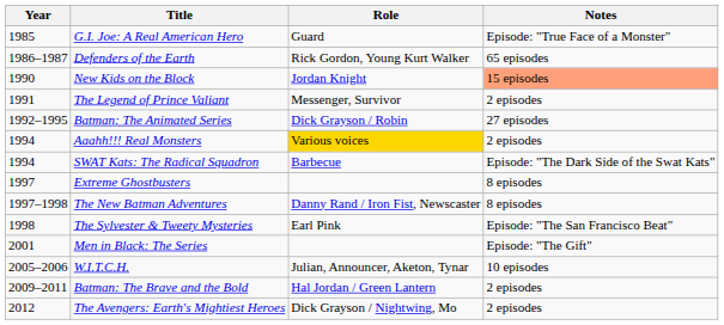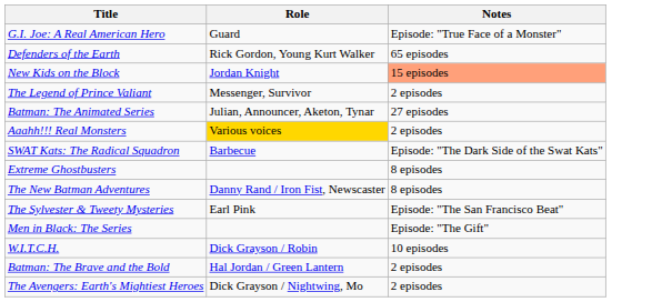 <table class="wikitable sortable">
 <tr>
-<th>Year</th>
 <th>Title</th>
 <th>Role</th>
 <th>Notes</th>
 </tr>
 <tr>
-<td>1985</td>
 <td><em><a href='#'>G.I. Joe: A Real American Hero</a></em></td>
 <td>Guard</td>
 <td>Episode: "True Face of a Monster"</td>
 </tr>
 <tr>
-<td>1986–1987</td>
 <td><em><a href='#'>Defenders of the Earth</a></em></td>
 <td>Rick Gordon, Young Kurt Walker</td>
 <td>65 episodes</td>
 </tr>
 <tr>
-<td>1990</td>
 <td><em><a href='#'>New Kids on the Block</a></em></td>
 <td><a href='#'>Jordan Knight</a></td>
 <td style="background: lightsalmon;">15 episodes</td>
 </tr>
 <tr>
-<td>1991</td>
 <td><em><a href='#'>The Legend of Prince Valiant</a></em></td>
 <td>Messenger, Survivor</td>
 <td>2 episodes</td>
 </tr>
 <tr>
-<td>1992–1995</td>
 <td><em><a href='#'>Batman: The Animated Series</a></em></td>
-<td><a href='#'>Dick Grayson / Robin</a></td>
+<td>Julian, Announcer, Aketon, Tynar</td>
 <td>27 episodes</td>
 </tr>
 <tr>
-<td>1994</td>
 <td><em><a href='#'>Aaahh!!! Real Monsters</a></em></td>
 <td style="background: gold;">Various voices</td>
 <td>2 episodes</td>
 </tr>
 <tr>
-<td>1994</td>
 <td><em><a href='#'>SWAT Kats: The Radical Squadron</a></em></td>
 <td><a href='#'>Barbecue</a></td>
 <td>Episode: "The Dark Side of the Swat Kats"</td>
 </tr>
 <tr>
-<td>1997</td>
 <td><em><a href='#'>Extreme Ghostbusters</a></em></td>
 <td></td>
 <td>8 episodes</td>
 </tr>
 <tr>
-<td>1997–1998</td>
 <td><em><a href='#'>The New Batman Adventures</a></em></td>
 <td><a href='#'>Danny Rand / Iron Fist</a>, Newscaster</td>
 <td>8 episodes</td>
 </tr>
 <tr>
-<td>1998</td>
 <td><em><a href='#'>The Sylvester & Tweety Mysteries</a></em></td>
 <td>Earl Pink</td>
 <td>Episode: "The San Francisco Beat"</td>
 </tr>
 <tr>
-<td>2001</td>
 <td><em><a href='#'>Men in Black: The Series</a></em></td>
 <td></td>
 <td>Episode: "The Gift"</td>
 </tr>
 <tr>
-<td>2005–2006</td>
 <td><em><a href='#'>W.I.T.C.H.</a></em></td>
-<td>Julian, Announcer, Aketon, Tynar</td>
+<td><a href='#'>Dick Grayson / Robin</a></td>
 <td>10 episodes</td>
 </tr>
 <tr>
-<td>2009–2011</td>
 <td><em><a href='#'>Batman: The Brave and the Bold</a></em></td>
 <td><a href='#'>Hal Jordan / Green Lantern</a></td>
 <td>2 episodes</td>
 </tr>
 <tr>
-<td>2012</td>
 <td><em><a href='#'>The Avengers: Earth's Mightiest Heroes</a></em></td>
 <td>Dick Grayson / <a href='#'>Nightwing</a>, Mo</td>
 <td>2 episodes</td>
 </tr>
 </table>
